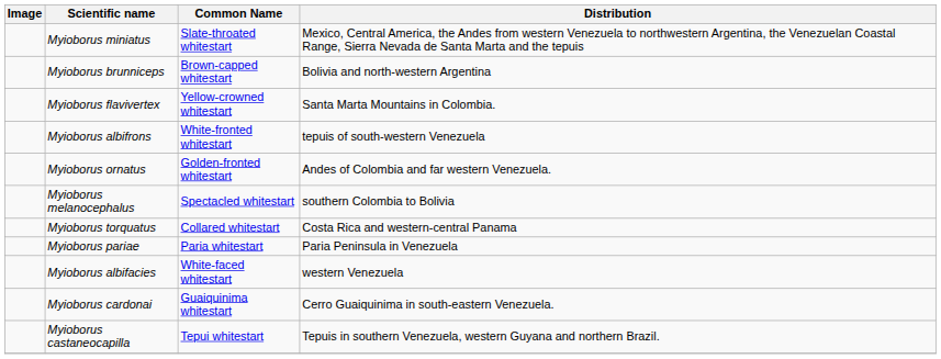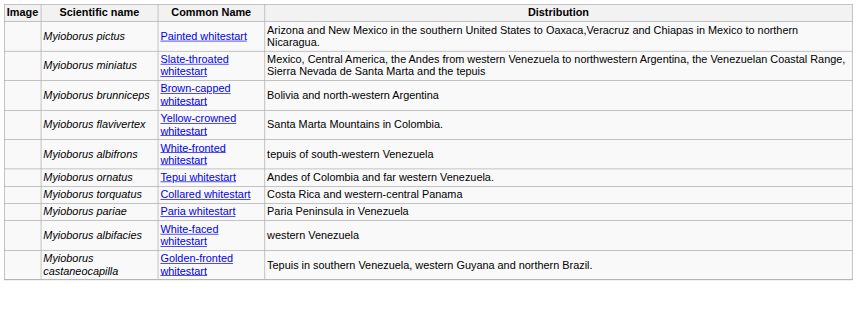 <table class="wikitable">
 <tr>
 <th>Image</th>
 <th>Scientific name</th>
 <th>Common Name</th>
 <th>Distribution</th>
+</tr>
+<tr>
+<td></td>
+<td><em>Myioborus pictus</em></td>
+<td><a href='#'>Painted whitestart</a></td>
+<td>Arizona and New Mexico in the southern United States to Oaxaca,Veracruz and Chiapas in Mexico  to northern Nicaragua.</td>
 </tr>
 <tr>
 <td></td>
 <td><em>Myioborus miniatus</em></td>
 <td><a href='#'>Slate-throated whitestart</a></td>
 <td>Mexico, Central America, the Andes from western Venezuela to northwestern Argentina, the Venezuelan Coastal Range, Sierra Nevada de Santa Marta and the tepuis</td>
 </tr>
 <tr>
 <td></td>
 <td><em>Myioborus brunniceps</em></td>
 <td><a href='#'>Brown-capped whitestart</a></td>
 <td>Bolivia and north-western Argentina</td>
 </tr>
 <tr>
 <td></td>
 <td><em>Myioborus flavivertex</em></td>
 <td><a href='#'>Yellow-crowned whitestart</a></td>
 <td>Santa Marta Mountains in Colombia.</td>
 </tr>
 <tr>
 <td></td>
 <td><em>Myioborus albifrons</em></td>
 <td><a href='#'>White-fronted whitestart</a></td>
 <td>tepuis of south-western Venezuela</td>
 </tr>
 <tr>
 <td></td>
 <td><em>Myioborus ornatus</em></td>
-<td><a href='#'>Golden-fronted whitestart</a></td>
+<td><a href='#'>Tepui whitestart</a></td>
 <td>Andes of Colombia and far western Venezuela.</td>
-</tr>
-<tr>
-<td></td>
-<td><em>Myioborus melanocephalus</em></td>
-<td><a href='#'>Spectacled whitestart</a></td>
-<td>southern Colombia to Bolivia</td>
 </tr>
 <tr>
 <td></td>
 <td><em>Myioborus torquatus</em></td>
 <td><a href='#'>Collared whitestart</a></td>
 <td>Costa Rica and western-central Panama</td>
 </tr>
 <tr>
 <td></td>
 <td><em>Myioborus pariae</em></td>
 <td><a href='#'>Paria whitestart</a></td>
 <td>Paria Peninsula in Venezuela</td>
 </tr>
 <tr>
 <td></td>
 <td><em>Myioborus albifacies</em></td>
 <td><a href='#'>White-faced whitestart</a></td>
 <td>western Venezuela</td>
 </tr>
 <tr>
 <td></td>
-<td><em>Myioborus cardonai</em></td>
-<td><a href='#'>Guaiquinima whitestart</a></td>
-<td>Cerro Guaiquinima in south-eastern Venezuela.</td>
-</tr>
-<tr>
-<td></td>
 <td><em>Myioborus castaneocapilla</em></td>
-<td><a href='#'>Tepui whitestart</a></td>
+<td><a href='#'>Golden-fronted whitestart</a></td>
 <td>Tepuis in southern Venezuela, western Guyana and northern Brazil.</td>
 </tr>
 <tr>
 </tr>
 </table>
